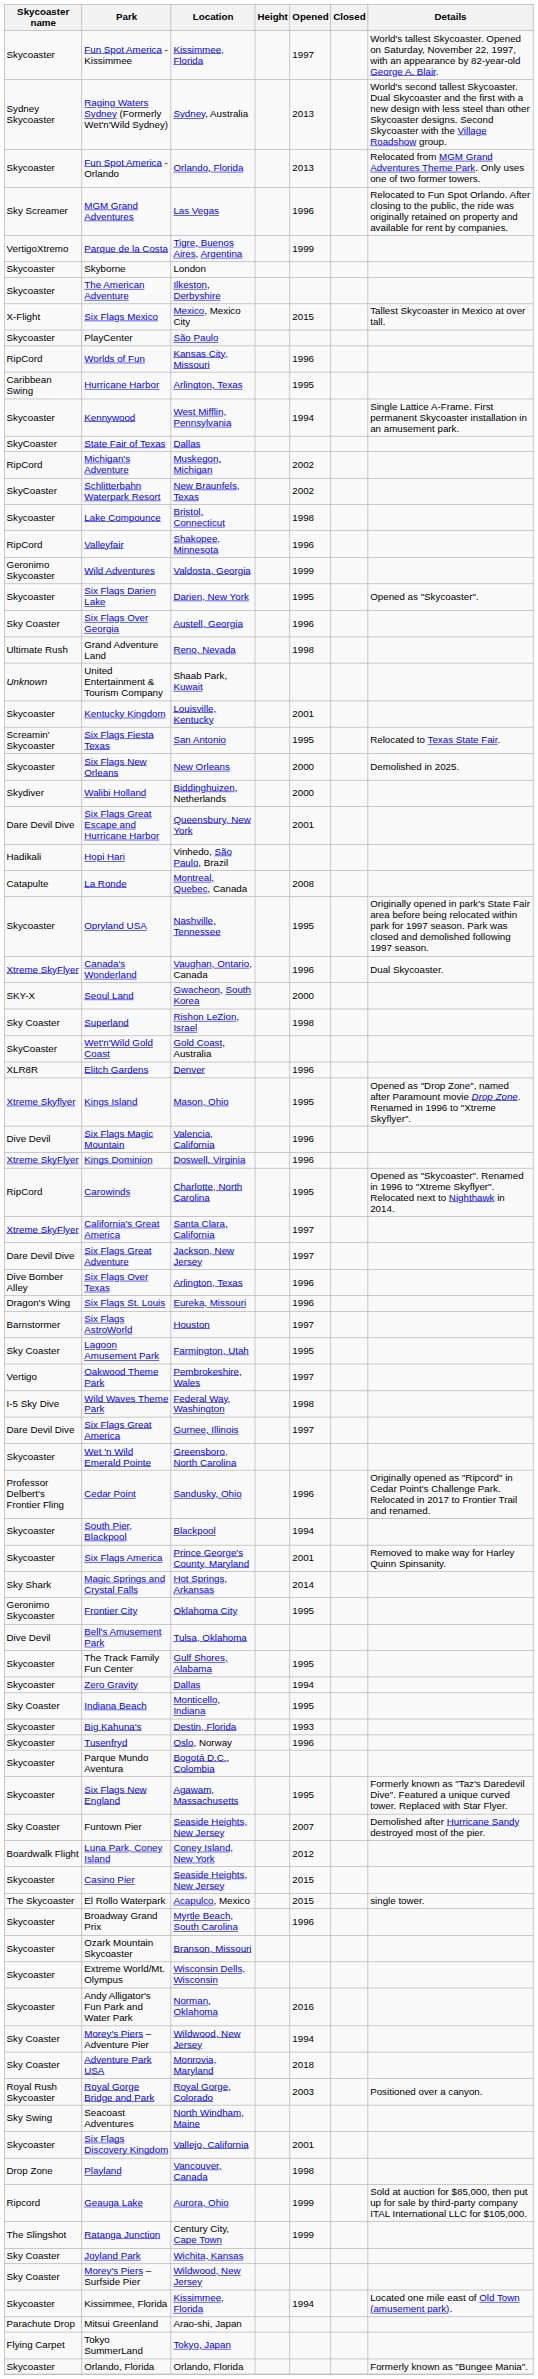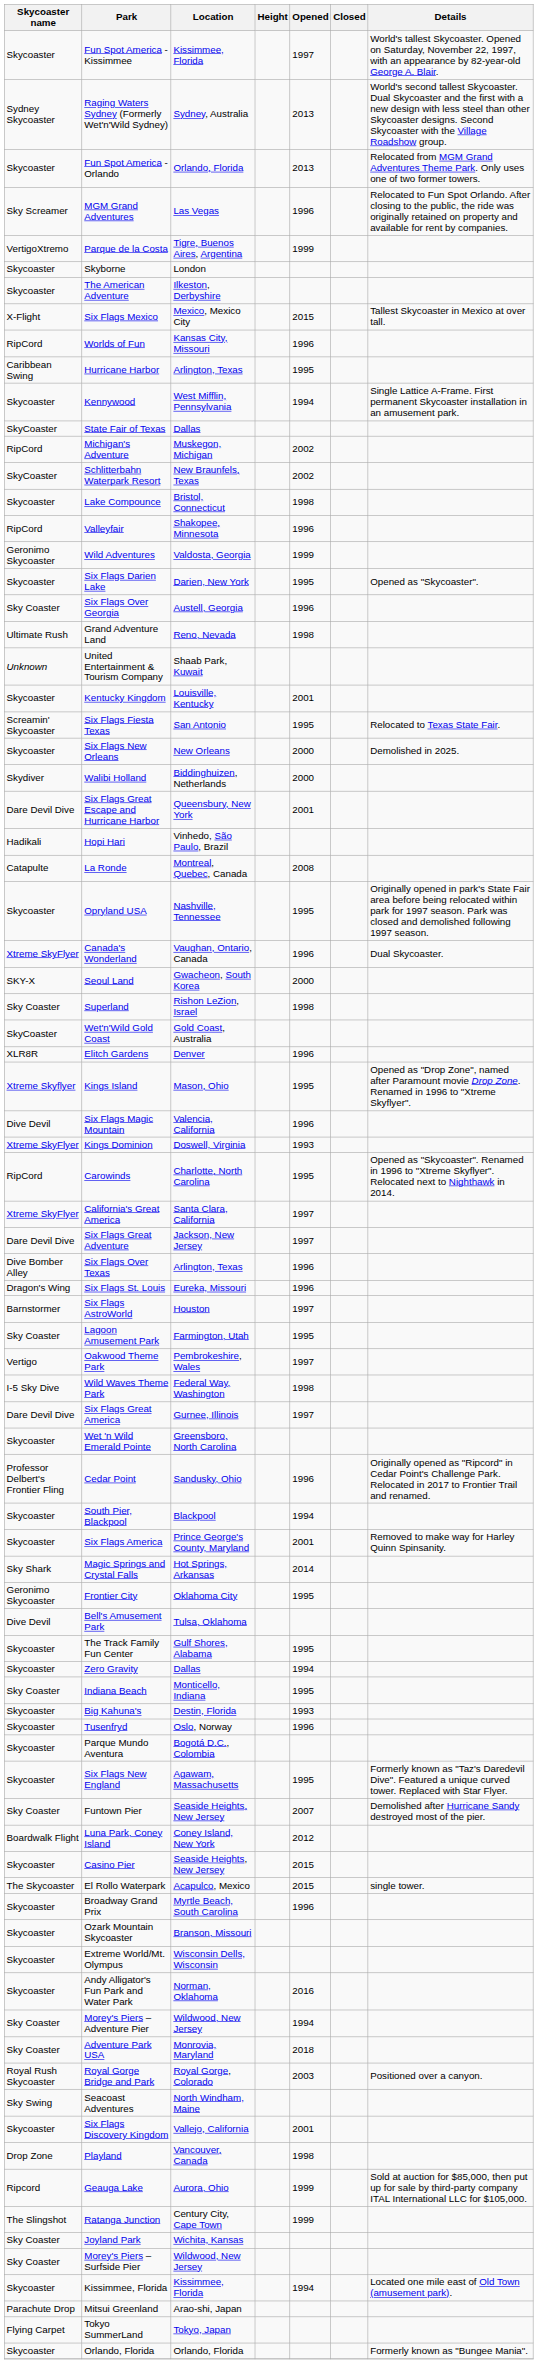 <table class="wikitable sortable">
 <tr>
 <th>Skycoaster name</th>
 <th>Park</th>
 <th>Location</th>
 <th>Height</th>
 <th>Opened</th>
 <th>Closed</th>
 <th>Details</th>
 </tr>
 <tr>
 <td>Skycoaster</td>
 <td><a href='#'>Fun Spot America</a> - Kissimmee</td>
 <td><a href='#'>Kissimmee, Florida</a></td>
 <td></td>
 <td>1997</td>
 <td></td>
 <td>World's tallest Skycoaster. Opened on Saturday, November 22, 1997, with an appearance by 82-year-old <a href='#'>George A. Blair</a>.</td>
 </tr>
 <tr>
 <td>Sydney Skycoaster</td>
 <td><a href='#'>Raging Waters Sydney</a> (Formerly Wet'n'Wild Sydney)</td>
 <td><a href='#'>Sydney</a>, Australia</td>
 <td></td>
 <td>2013</td>
 <td></td>
 <td>World's second tallest Skycoaster. Dual Skycoaster and the first with a new design with less steel than other Skycoaster designs. Second Skycoaster with the <a href='#'>Village Roadshow</a> group.</td>
 </tr>
 <tr>
 <td>Skycoaster</td>
 <td><a href='#'>Fun Spot America</a> - Orlando</td>
 <td><a href='#'>Orlando, Florida</a></td>
 <td></td>
 <td>2013</td>
 <td></td>
 <td>Relocated from <a href='#'>MGM Grand Adventures Theme Park</a>. Only uses one of two former towers.</td>
 </tr>
 <tr>
 <td>Sky Screamer</td>
 <td><a href='#'>MGM Grand Adventures</a></td>
 <td><a href='#'>Las Vegas</a></td>
 <td></td>
 <td>1996</td>
 <td></td>
 <td>Relocated to Fun Spot Orlando. After closing to the public, the ride was originally retained on property and available for rent by companies.</td>
 </tr>
 <tr>
 <td>VertigoXtremo</td>
 <td><a href='#'>Parque de la Costa</a></td>
 <td><a href='#'>Tigre, Buenos Aires</a>, <a href='#'>Argentina</a></td>
 <td></td>
 <td>1999</td>
 <td></td>
 <td></td>
 </tr>
 <tr>
 <td>Skycoaster</td>
 <td>Skyborne</td>
 <td>London</td>
 <td></td>
 <td></td>
 <td></td>
 <td></td>
 </tr>
 <tr>
 <td>Skycoaster</td>
 <td><a href='#'>The American Adventure</a></td>
 <td><a href='#'>Ilkeston</a>, <a href='#'>Derbyshire</a></td>
 <td></td>
 <td></td>
 <td></td>
 <td></td>
 </tr>
 <tr>
 <td>X-Flight</td>
 <td><a href='#'>Six Flags Mexico</a></td>
 <td><a href='#'>Mexico</a>, Mexico City</td>
 <td></td>
 <td>2015</td>
 <td></td>
 <td>Tallest Skycoaster in Mexico at over  tall.</td>
-</tr>
-<tr>
-<td>Skycoaster</td>
-<td>PlayCenter</td>
-<td><a href='#'>São Paulo</a></td>
-<td></td>
-<td></td>
-<td></td>
-<td></td>
 </tr>
 <tr>
 <td>RipCord</td>
 <td><a href='#'>Worlds of Fun</a></td>
 <td><a href='#'>Kansas City, Missouri</a></td>
 <td></td>
 <td>1996</td>
 <td></td>
 <td></td>
 </tr>
 <tr>
 <td>Caribbean Swing</td>
 <td><a href='#'>Hurricane Harbor</a></td>
 <td><a href='#'>Arlington, Texas</a></td>
 <td></td>
 <td>1995</td>
 <td></td>
 <td></td>
 </tr>
 <tr>
 <td>Skycoaster</td>
 <td><a href='#'>Kennywood</a></td>
 <td><a href='#'>West Mifflin, Pennsylvania</a></td>
 <td></td>
 <td>1994</td>
 <td></td>
 <td>Single Lattice A-Frame. First permanent Skycoaster installation in an amusement park.</td>
 </tr>
 <tr>
 <td>SkyCoaster</td>
 <td><a href='#'>State Fair of Texas</a></td>
 <td><a href='#'>Dallas</a></td>
 <td></td>
 <td></td>
 <td></td>
 <td></td>
 </tr>
 <tr>
 <td>RipCord</td>
 <td><a href='#'>Michigan's Adventure</a></td>
 <td><a href='#'>Muskegon, Michigan</a></td>
 <td></td>
 <td>2002</td>
 <td></td>
 <td></td>
 </tr>
 <tr>
 <td>SkyCoaster</td>
 <td><a href='#'>Schlitterbahn Waterpark Resort</a></td>
 <td><a href='#'>New Braunfels, Texas</a></td>
 <td></td>
 <td>2002</td>
 <td></td>
 <td></td>
 </tr>
 <tr>
 <td>Skycoaster</td>
 <td><a href='#'>Lake Compounce</a></td>
 <td><a href='#'>Bristol, Connecticut</a></td>
 <td></td>
 <td>1998</td>
 <td></td>
 <td></td>
 </tr>
 <tr>
 <td>RipCord</td>
 <td><a href='#'>Valleyfair</a></td>
 <td><a href='#'>Shakopee, Minnesota</a></td>
 <td></td>
 <td>1996</td>
 <td></td>
 <td></td>
 </tr>
 <tr>
 <td>Geronimo Skycoaster</td>
 <td><a href='#'>Wild Adventures</a></td>
 <td><a href='#'>Valdosta, Georgia</a></td>
 <td></td>
 <td>1999</td>
 <td></td>
 <td></td>
 </tr>
 <tr>
 <td>Skycoaster</td>
 <td><a href='#'>Six Flags Darien Lake</a></td>
 <td><a href='#'>Darien, New York</a></td>
 <td></td>
 <td>1995</td>
 <td></td>
 <td>Opened as "Skycoaster".</td>
 </tr>
 <tr>
 <td>Sky Coaster</td>
 <td><a href='#'>Six Flags Over Georgia</a></td>
 <td><a href='#'>Austell, Georgia</a></td>
 <td></td>
 <td>1996</td>
 <td></td>
 <td></td>
 </tr>
 <tr>
 <td>Ultimate Rush</td>
 <td>Grand Adventure Land</td>
 <td><a href='#'>Reno, Nevada</a></td>
 <td></td>
 <td>1998</td>
 <td></td>
 <td></td>
 </tr>
 <tr>
 <td><em>Unknown</em></td>
 <td>United Entertainment & Tourism Company</td>
 <td>Shaab Park, <a href='#'>Kuwait</a></td>
 <td></td>
 <td></td>
 <td></td>
 <td></td>
 </tr>
 <tr>
 <td>Skycoaster</td>
 <td><a href='#'>Kentucky Kingdom</a></td>
 <td><a href='#'>Louisville, Kentucky</a></td>
 <td></td>
 <td>2001</td>
 <td></td>
 <td></td>
 </tr>
 <tr>
 <td>Screamin' Skycoaster</td>
 <td><a href='#'>Six Flags Fiesta Texas</a></td>
 <td><a href='#'>San Antonio</a></td>
 <td></td>
 <td>1995</td>
 <td></td>
 <td>Relocated to <a href='#'>Texas State Fair</a>.</td>
 </tr>
 <tr>
 <td>Skycoaster</td>
 <td><a href='#'>Six Flags New Orleans</a></td>
 <td><a href='#'>New Orleans</a></td>
 <td></td>
 <td>2000</td>
 <td></td>
 <td>Demolished in 2025.</td>
 </tr>
 <tr>
 <td>Skydiver</td>
 <td><a href='#'>Walibi Holland</a></td>
 <td><a href='#'>Biddinghuizen</a>, Netherlands</td>
 <td></td>
 <td>2000</td>
 <td></td>
 <td></td>
 </tr>
 <tr>
 <td>Dare Devil Dive</td>
 <td><a href='#'>Six Flags Great Escape and Hurricane Harbor</a></td>
 <td><a href='#'>Queensbury, New York</a></td>
 <td></td>
 <td>2001</td>
 <td></td>
 <td></td>
 </tr>
 <tr>
 <td>Hadikali</td>
 <td><a href='#'>Hopi Hari</a></td>
 <td>Vinhedo, <a href='#'>São Paulo</a>, Brazil</td>
 <td></td>
 <td></td>
 <td></td>
 <td></td>
 </tr>
 <tr>
 <td>Catapulte</td>
 <td><a href='#'>La Ronde</a></td>
 <td><a href='#'>Montreal</a>, <a href='#'>Quebec</a>, Canada</td>
 <td></td>
 <td>2008</td>
 <td></td>
 <td></td>
 </tr>
 <tr>
 <td>Skycoaster</td>
 <td><a href='#'>Opryland USA</a></td>
 <td><a href='#'>Nashville, Tennessee</a></td>
 <td></td>
 <td>1995</td>
 <td></td>
 <td>Originally opened in park's State Fair area before being relocated within park for 1997 season. Park was closed and demolished following 1997 season.</td>
 </tr>
 <tr>
 <td><a href='#'>Xtreme SkyFlyer</a></td>
 <td><a href='#'>Canada's Wonderland</a></td>
 <td><a href='#'>Vaughan, Ontario</a>, Canada</td>
 <td></td>
 <td>1996</td>
 <td></td>
 <td>Dual Skycoaster.</td>
 </tr>
 <tr>
 <td>SKY-X</td>
 <td><a href='#'>Seoul Land</a></td>
 <td><a href='#'>Gwacheon</a>, <a href='#'>South Korea</a></td>
 <td></td>
 <td>2000</td>
 <td></td>
 <td></td>
 </tr>
 <tr>
 <td>Sky Coaster</td>
 <td><a href='#'>Superland</a></td>
 <td><a href='#'>Rishon LeZion</a>, <a href='#'>Israel</a></td>
 <td></td>
 <td>1998</td>
 <td></td>
 <td></td>
 </tr>
 <tr>
 <td>SkyCoaster</td>
 <td><a href='#'>Wet'n'Wild Gold Coast</a></td>
 <td><a href='#'>Gold Coast</a>, Australia</td>
 <td></td>
 <td></td>
 <td></td>
 <td></td>
 </tr>
 <tr>
 <td>XLR8R</td>
 <td><a href='#'>Elitch Gardens</a></td>
 <td><a href='#'>Denver</a></td>
 <td></td>
 <td>1996</td>
 <td></td>
 <td></td>
 </tr>
 <tr>
 <td><a href='#'>Xtreme Skyflyer</a></td>
 <td><a href='#'>Kings Island</a></td>
 <td><a href='#'>Mason, Ohio</a></td>
 <td></td>
 <td>1995</td>
 <td></td>
 <td>Opened as "Drop Zone", named after Paramount movie <em><a href='#'>Drop Zone</a></em>. Renamed in 1996 to "Xtreme Skyflyer".</td>
 </tr>
 <tr>
 <td>Dive Devil</td>
 <td><a href='#'>Six Flags Magic Mountain</a></td>
 <td><a href='#'>Valencia, California</a></td>
 <td></td>
 <td>1996</td>
 <td></td>
 <td></td>
 </tr>
 <tr>
 <td><a href='#'>Xtreme SkyFlyer</a></td>
 <td><a href='#'>Kings Dominion</a></td>
 <td><a href='#'>Doswell, Virginia</a></td>
 <td></td>
-<td>1996</td>
+<td>1993</td>
 <td></td>
 <td></td>
 </tr>
 <tr>
 <td>RipCord</td>
 <td><a href='#'>Carowinds</a></td>
 <td><a href='#'>Charlotte, North Carolina</a></td>
 <td></td>
 <td>1995</td>
 <td></td>
 <td>Opened as "Skycoaster". Renamed in 1996 to "Xtreme Skyflyer". Relocated next to <a href='#'>Nighthawk</a> in 2014.</td>
 </tr>
 <tr>
 <td><a href='#'>Xtreme SkyFlyer</a></td>
 <td><a href='#'>California's Great America</a></td>
 <td><a href='#'>Santa Clara, California</a></td>
 <td></td>
 <td>1997</td>
 <td></td>
 <td></td>
 </tr>
 <tr>
 <td>Dare Devil Dive</td>
 <td><a href='#'>Six Flags Great Adventure</a></td>
 <td><a href='#'>Jackson, New Jersey</a></td>
 <td></td>
 <td>1997</td>
 <td></td>
 <td></td>
 </tr>
 <tr>
 <td>Dive Bomber Alley</td>
 <td><a href='#'>Six Flags Over Texas</a></td>
 <td><a href='#'>Arlington, Texas</a></td>
 <td></td>
 <td>1996</td>
 <td></td>
 <td></td>
 </tr>
 <tr>
 <td>Dragon's Wing</td>
 <td><a href='#'>Six Flags St. Louis</a></td>
 <td><a href='#'>Eureka, Missouri</a></td>
 <td></td>
 <td>1996</td>
 <td></td>
 <td></td>
 </tr>
 <tr>
 <td>Barnstormer</td>
 <td><a href='#'>Six Flags AstroWorld</a></td>
 <td><a href='#'>Houston</a></td>
 <td></td>
 <td>1997</td>
 <td></td>
 <td></td>
 </tr>
 <tr>
 <td>Sky Coaster</td>
 <td><a href='#'>Lagoon Amusement Park</a></td>
 <td><a href='#'>Farmington, Utah</a></td>
 <td></td>
 <td>1995</td>
 <td></td>
 <td></td>
 </tr>
 <tr>
 <td>Vertigo</td>
 <td><a href='#'>Oakwood Theme Park</a></td>
 <td><a href='#'>Pembrokeshire</a>, <a href='#'>Wales</a></td>
 <td></td>
 <td>1997</td>
 <td></td>
 <td></td>
 </tr>
 <tr>
 <td>I-5 Sky Dive</td>
 <td><a href='#'>Wild Waves Theme Park</a></td>
 <td><a href='#'>Federal Way, Washington</a></td>
 <td></td>
 <td>1998</td>
 <td></td>
 <td></td>
 </tr>
 <tr>
 <td>Dare Devil Dive</td>
 <td><a href='#'>Six Flags Great America</a></td>
 <td><a href='#'>Gurnee, Illinois</a></td>
 <td></td>
 <td>1997</td>
 <td></td>
 <td></td>
 </tr>
 <tr>
 <td>Skycoaster</td>
 <td><a href='#'>Wet 'n Wild Emerald Pointe</a></td>
 <td><a href='#'>Greensboro, North Carolina</a></td>
 <td></td>
 <td></td>
 <td></td>
 </tr>
 <tr>
 <td>Professor Delbert's Frontier Fling</td>
 <td><a href='#'>Cedar Point</a></td>
 <td><a href='#'>Sandusky, Ohio</a></td>
 <td></td>
 <td>1996</td>
 <td></td>
 <td>Originally opened as "Ripcord" in Cedar Point's Challenge Park. Relocated in 2017 to Frontier Trail and renamed.</td>
 </tr>
 <tr>
 <td>Skycoaster</td>
 <td><a href='#'>South Pier, Blackpool</a></td>
 <td><a href='#'>Blackpool</a></td>
 <td></td>
 <td>1994</td>
 <td></td>
 <td></td>
 </tr>
 <tr>
 <td>Skycoaster</td>
 <td><a href='#'>Six Flags America</a></td>
 <td><a href='#'>Prince George's County, Maryland</a></td>
 <td></td>
 <td>2001</td>
 <td></td>
 <td>Removed to make way for Harley Quinn Spinsanity.</td>
 </tr>
 <tr>
 <td>Sky Shark</td>
 <td><a href='#'>Magic Springs and Crystal Falls</a></td>
 <td><a href='#'>Hot Springs, Arkansas</a></td>
 <td></td>
 <td>2014</td>
 <td></td>
 <td></td>
 </tr>
 <tr>
 <td>Geronimo Skycoaster</td>
 <td><a href='#'>Frontier City</a></td>
 <td><a href='#'>Oklahoma City</a></td>
 <td></td>
 <td>1995</td>
 <td></td>
 <td></td>
 </tr>
 <tr>
 <td>Dive Devil</td>
 <td><a href='#'>Bell's Amusement Park</a></td>
 <td><a href='#'>Tulsa, Oklahoma</a></td>
 <td></td>
 <td></td>
 <td></td>
 <td></td>
 </tr>
 <tr>
 <td>Skycoaster</td>
 <td>The Track Family Fun Center</td>
 <td><a href='#'>Gulf Shores, Alabama</a></td>
 <td></td>
 <td>1995</td>
 <td></td>
 <td></td>
 </tr>
 <tr>
 <td>Skycoaster</td>
 <td><a href='#'>Zero Gravity</a></td>
 <td><a href='#'>Dallas</a></td>
 <td></td>
 <td>1994</td>
 <td></td>
 <td></td>
 </tr>
 <tr>
 <td>Sky Coaster</td>
 <td><a href='#'>Indiana Beach</a></td>
 <td><a href='#'>Monticello, Indiana</a></td>
 <td></td>
 <td>1995</td>
 <td></td>
 <td></td>
 </tr>
 <tr>
 <td>Skycoaster</td>
 <td><a href='#'>Big Kahuna's</a></td>
 <td><a href='#'>Destin, Florida</a></td>
 <td></td>
 <td>1993</td>
 <td></td>
 <td></td>
 </tr>
 <tr>
 <td>Skycoaster</td>
 <td><a href='#'>Tusenfryd</a></td>
 <td><a href='#'>Oslo</a>, Norway</td>
 <td></td>
 <td>1996</td>
 <td></td>
 <td></td>
 </tr>
 <tr>
 <td>Skycoaster</td>
 <td>Parque Mundo Aventura</td>
 <td><a href='#'>Bogotá D.C.</a>, <a href='#'>Colombia</a></td>
 <td></td>
 <td></td>
 <td></td>
 <td></td>
 </tr>
 <tr>
 <td>Skycoaster</td>
 <td><a href='#'>Six Flags New England</a></td>
 <td><a href='#'>Agawam, Massachusetts</a></td>
 <td></td>
 <td>1995</td>
 <td></td>
 <td>Formerly known as "Taz's Daredevil Dive". Featured a unique curved tower. Replaced with Star Flyer.</td>
 </tr>
 <tr>
 <td>Sky Coaster</td>
 <td>Funtown Pier</td>
 <td><a href='#'>Seaside Heights, New Jersey</a></td>
 <td></td>
 <td>2007</td>
 <td></td>
 <td>Demolished after <a href='#'>Hurricane Sandy</a> destroyed most of the pier.</td>
 </tr>
 <tr>
 <td>Boardwalk Flight</td>
 <td><a href='#'>Luna Park, Coney Island</a></td>
 <td><a href='#'>Coney Island, New York</a></td>
 <td></td>
 <td>2012</td>
 <td></td>
 <td></td>
 </tr>
 <tr>
 <td>Skycoaster</td>
 <td><a href='#'>Casino Pier</a></td>
 <td><a href='#'>Seaside Heights</a>, <a href='#'>New Jersey</a></td>
 <td></td>
 <td>2015</td>
 <td></td>
 <td></td>
 </tr>
 <tr>
 <td>The Skycoaster</td>
 <td>El Rollo Waterpark</td>
 <td><a href='#'>Acapulco</a>, Mexico</td>
 <td></td>
 <td>2015</td>
 <td></td>
 <td> single tower.</td>
 </tr>
 <tr>
 <td>Skycoaster</td>
 <td>Broadway Grand Prix</td>
 <td><a href='#'>Myrtle Beach, South Carolina</a></td>
 <td></td>
 <td>1996</td>
 <td></td>
 <td></td>
 </tr>
 <tr>
 <td>Skycoaster</td>
 <td>Ozark Mountain Skycoaster</td>
 <td><a href='#'>Branson, Missouri</a></td>
 <td></td>
 <td></td>
 <td></td>
 <td></td>
 </tr>
 <tr>
 <td>Skycoaster</td>
 <td>Extreme World/Mt. Olympus</td>
 <td><a href='#'>Wisconsin Dells, Wisconsin</a></td>
 <td></td>
 <td></td>
 <td></td>
 <td></td>
 </tr>
 <tr>
 <td>Skycoaster</td>
 <td>Andy Alligator's Fun Park and Water Park</td>
 <td><a href='#'>Norman, Oklahoma</a></td>
 <td></td>
 <td>2016</td>
 <td></td>
 <td></td>
 </tr>
 <tr>
 <td>Sky Coaster</td>
 <td><a href='#'>Morey's Piers</a> – Adventure Pier</td>
 <td><a href='#'>Wildwood, New Jersey</a></td>
 <td></td>
 <td>1994</td>
 <td></td>
 <td></td>
 </tr>
 <tr>
 <td>Sky Coaster</td>
 <td><a href='#'>Adventure Park USA</a></td>
 <td><a href='#'>Monrovia, Maryland</a></td>
 <td></td>
 <td>2018</td>
 <td></td>
 <td></td>
 </tr>
 <tr>
 <td>Royal Rush Skycoaster</td>
 <td><a href='#'>Royal Gorge Bridge and Park</a></td>
 <td><a href='#'>Royal Gorge</a>, <a href='#'>Colorado</a></td>
 <td></td>
 <td>2003</td>
 <td></td>
 <td>Positioned over a  canyon.</td>
 </tr>
 <tr>
 <td>Sky Swing</td>
 <td>Seacoast Adventures</td>
 <td><a href='#'>North Windham, Maine</a></td>
 <td></td>
 <td></td>
 <td></td>
 <td></td>
 </tr>
 <tr>
 <td>Skycoaster</td>
 <td><a href='#'>Six Flags Discovery Kingdom</a></td>
 <td><a href='#'>Vallejo, California</a></td>
 <td></td>
 <td>2001</td>
 <td></td>
 <td></td>
 </tr>
 <tr>
 <td>Drop Zone</td>
 <td><a href='#'>Playland</a></td>
 <td><a href='#'>Vancouver, Canada</a></td>
 <td></td>
 <td>1998</td>
 <td></td>
 <td></td>
 </tr>
 <tr>
 <td>Ripcord</td>
 <td><a href='#'>Geauga Lake</a></td>
 <td><a href='#'>Aurora, Ohio</a></td>
 <td></td>
 <td>1999</td>
 <td></td>
 <td>Sold at auction for $85,000, then put up for sale by third-party company ITAL International LLC for $105,000.</td>
 </tr>
 <tr>
 <td>The Slingshot</td>
 <td><a href='#'>Ratanga Junction</a></td>
 <td>Century City, <a href='#'>Cape Town</a></td>
 <td></td>
 <td>1999</td>
 <td></td>
 <td></td>
 </tr>
 <tr>
 <td>Sky Coaster</td>
 <td><a href='#'>Joyland Park</a></td>
 <td><a href='#'>Wichita, Kansas</a></td>
 <td></td>
 <td></td>
 <td></td>
 <td></td>
 </tr>
 <tr>
 <td>Sky Coaster</td>
 <td><a href='#'>Morey's Piers</a> – Surfside Pier</td>
 <td><a href='#'>Wildwood, New Jersey</a></td>
 <td></td>
 <td></td>
 <td></td>
 <td></td>
 </tr>
 <tr>
 <td>Skycoaster</td>
 <td>Kissimmee, Florida</td>
 <td><a href='#'>Kissimmee, Florida</a></td>
 <td></td>
 <td>1994</td>
 <td></td>
 <td>Located one mile east of <a href='#'>Old Town (amusement park)</a>.</td>
 </tr>
 <tr>
 <td>Parachute Drop</td>
 <td>Mitsui Greenland</td>
 <td>Arao-shi, Japan</td>
 <td></td>
 <td></td>
 <td></td>
 <td></td>
 </tr>
 <tr>
 <td>Flying Carpet</td>
 <td>Tokyo SummerLand</td>
 <td><a href='#'>Tokyo, Japan</a></td>
 <td></td>
 <td></td>
 <td></td>
 <td></td>
 </tr>
 <tr>
 <td>Skycoaster</td>
 <td>Orlando, Florida</td>
 <td>Orlando, Florida</td>
 <td></td>
 <td></td>
 <td></td>
 <td>Formerly known as "Bungee Mania".</td>
 </tr>
 <tr>
 </tr>
 </table>
